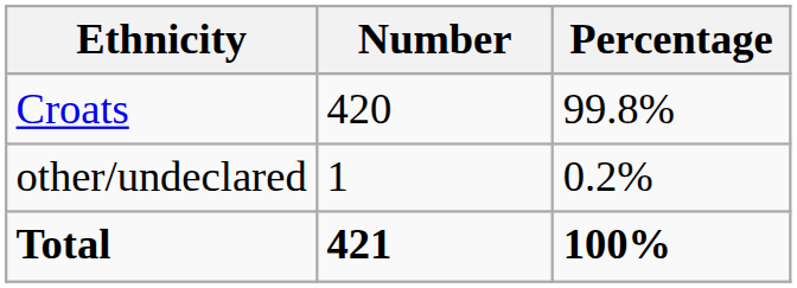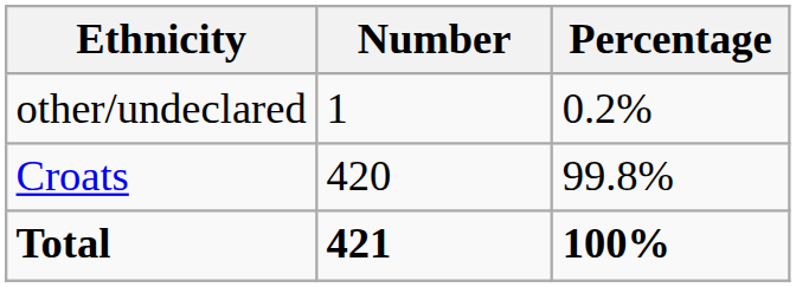 <table class="wikitable">
 <tr>
 <th width="100px">Ethnicity</th>
 <th width="80px">Number</th>
 <th width="80px">Percentage</th>
 </tr>
 <tr>
+<td>other/undeclared</td>
+<td>1</td>
+<td>0.2%</td>
+</tr>
+<tr>
 <td><a href='#'>Croats</a></td>
 <td>420</td>
 <td>99.8%</td>
-</tr>
-<tr>
-<td>other/undeclared</td>
-<td>1</td>
-<td>0.2%</td>
 </tr>
 <tr>
 <td><strong>Total</strong></td>
 <td><strong>421</strong></td>
 <td><strong>100%</strong></td>
 </tr>
 </table>
